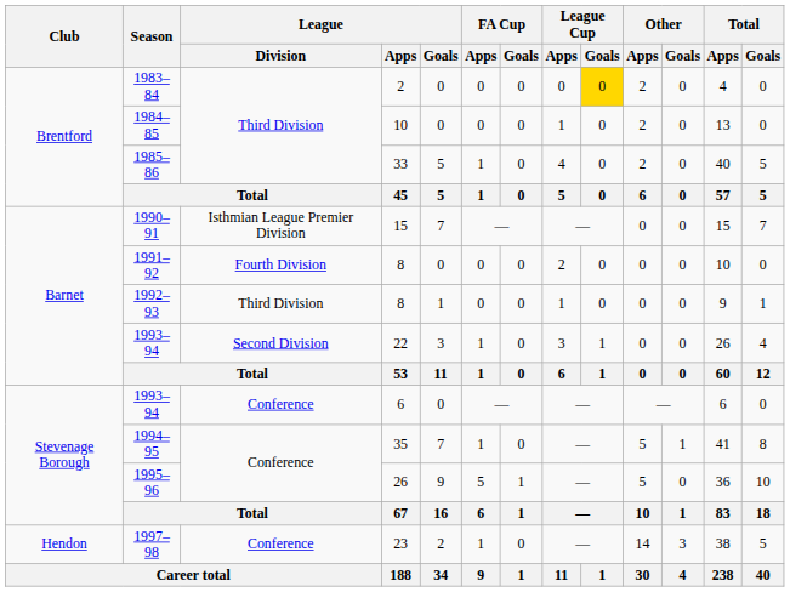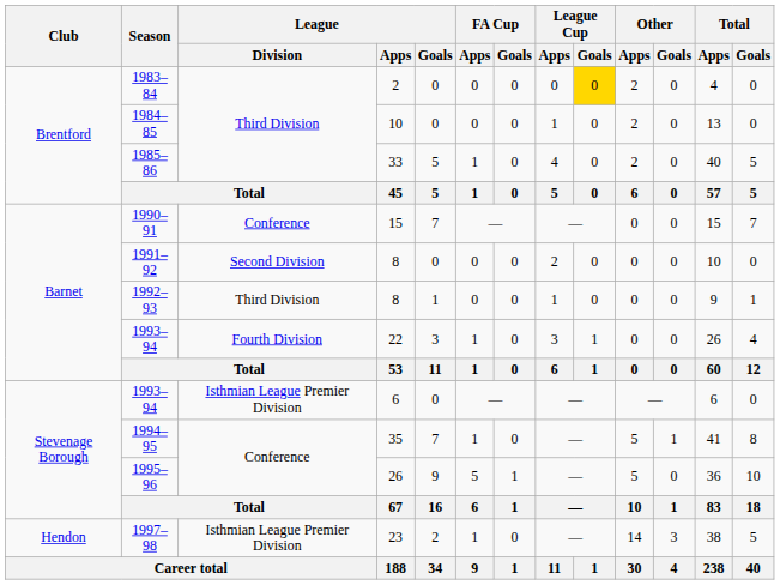 <table class="wikitable" style="text-align: center;">
 <tr>
 <th rowspan="2">Club</th>
 <th rowspan="2">Season</th>
 <th colspan="3">League</th>
 <th colspan="2">FA Cup</th>
 <th colspan="2">League Cup</th>
 <th colspan="2">Other</th>
 <th colspan="2">Total</th>
 </tr>
 <tr>
 <th>Division</th>
 <th>Apps</th>
 <th>Goals</th>
 <th>Apps</th>
 <th>Goals</th>
 <th>Apps</th>
 <th>Goals</th>
 <th>Apps</th>
 <th>Goals</th>
 <th>Apps</th>
 <th>Goals</th>
 </tr>
 <tr>
 <td rowspan="4"><a href='#'>Brentford</a></td>
 <td><a href='#'>1983–84</a></td>
 <td rowspan="3"><a href='#'>Third Division</a></td>
 <td>2</td>
 <td>0</td>
 <td>0</td>
 <td>0</td>
 <td>0</td>
 <td style="background: gold;">0</td>
 <td>2</td>
 <td>0</td>
 <td>4</td>
 <td>0</td>
 </tr>
 <tr>
 <td><a href='#'>1984–85</a></td>
 <td>10</td>
 <td>0</td>
 <td>0</td>
 <td>0</td>
 <td>1</td>
 <td>0</td>
 <td>2</td>
 <td>0</td>
 <td>13</td>
 <td>0</td>
 </tr>
 <tr>
 <td><a href='#'>1985–86</a></td>
 <td>33</td>
 <td>5</td>
 <td>1</td>
 <td>0</td>
 <td>4</td>
 <td>0</td>
 <td>2</td>
 <td>0</td>
 <td>40</td>
 <td>5</td>
 </tr>
 <tr>
 <th colspan="2">Total</th>
 <th>45</th>
 <th>5</th>
 <th>1</th>
 <th>0</th>
 <th>5</th>
 <th>0</th>
 <th>6</th>
 <th>0</th>
 <th>57</th>
 <th>5</th>
 </tr>
 <tr>
 <td rowspan="5"><a href='#'>Barnet</a></td>
 <td><a href='#'>1990–91</a></td>
-<td>Isthmian League Premier Division</td>
+<td><a href='#'>Conference</a></td>
 <td>15</td>
 <td>7</td>
 <td colspan="2">—</td>
 <td colspan="2">—</td>
 <td>0</td>
 <td>0</td>
 <td>15</td>
 <td>7</td>
 </tr>
 <tr>
 <td><a href='#'>1991–92</a></td>
-<td><a href='#'>Fourth Division</a></td>
+<td><a href='#'>Second Division</a></td>
 <td>8</td>
 <td>0</td>
 <td>0</td>
 <td>0</td>
 <td>2</td>
 <td>0</td>
 <td>0</td>
 <td>0</td>
 <td>10</td>
 <td>0</td>
 </tr>
 <tr>
 <td><a href='#'>1992–93</a></td>
 <td>Third Division</td>
 <td>8</td>
 <td>1</td>
 <td>0</td>
 <td>0</td>
 <td>1</td>
 <td>0</td>
 <td>0</td>
 <td>0</td>
 <td>9</td>
 <td>1</td>
 </tr>
 <tr>
 <td><a href='#'>1993–94</a></td>
-<td><a href='#'>Second Division</a></td>
+<td><a href='#'>Fourth Division</a></td>
 <td>22</td>
 <td>3</td>
 <td>1</td>
 <td>0</td>
 <td>3</td>
 <td>1</td>
 <td>0</td>
 <td>0</td>
 <td>26</td>
 <td>4</td>
 </tr>
 <tr>
 <th colspan="2">Total</th>
 <th>53</th>
 <th>11</th>
 <th>1</th>
 <th>0</th>
 <th>6</th>
 <th>1</th>
 <th>0</th>
 <th>0</th>
 <th>60</th>
 <th>12</th>
 </tr>
 <tr>
 <td rowspan="4"><a href='#'>Stevenage Borough</a></td>
 <td><a href='#'>1993–94</a></td>
-<td><a href='#'>Conference</a></td>
+<td><a href='#'>Isthmian League</a> Premier Division</td>
 <td>6</td>
 <td>0</td>
 <td colspan="2">—</td>
 <td colspan="2">—</td>
 <td colspan="2">—</td>
 <td>6</td>
 <td>0</td>
 </tr>
 <tr>
 <td><a href='#'>1994–95</a></td>
 <td rowspan="2">Conference</td>
 <td>35</td>
 <td>7</td>
 <td>1</td>
 <td>0</td>
 <td colspan="2">—</td>
 <td>5</td>
 <td>1</td>
 <td>41</td>
 <td>8</td>
 </tr>
 <tr>
 <td><a href='#'>1995–96</a></td>
 <td>26</td>
 <td>9</td>
 <td>5</td>
 <td>1</td>
 <td colspan="2">—</td>
 <td>5</td>
 <td>0</td>
 <td>36</td>
 <td>10</td>
 </tr>
 <tr>
 <th colspan="2">Total</th>
 <th>67</th>
 <th>16</th>
 <th>6</th>
 <th>1</th>
 <th colspan="2">—</th>
 <th>10</th>
 <th>1</th>
 <th>83</th>
 <th>18</th>
 </tr>
 <tr>
 <td><a href='#'>Hendon</a></td>
 <td><a href='#'>1997–98</a></td>
-<td><a href='#'>Conference</a></td>
+<td>Isthmian League Premier Division</td>
 <td>23</td>
 <td>2</td>
 <td>1</td>
 <td>0</td>
 <td colspan="2">—</td>
 <td>14</td>
 <td>3</td>
 <td>38</td>
 <td>5</td>
 </tr>
 <tr>
 <th colspan="3">Career total</th>
 <th>188</th>
 <th>34</th>
 <th>9</th>
 <th>1</th>
 <th>11</th>
 <th>1</th>
 <th>30</th>
 <th>4</th>
 <th>238</th>
 <th>40</th>
 </tr>
 </table>
